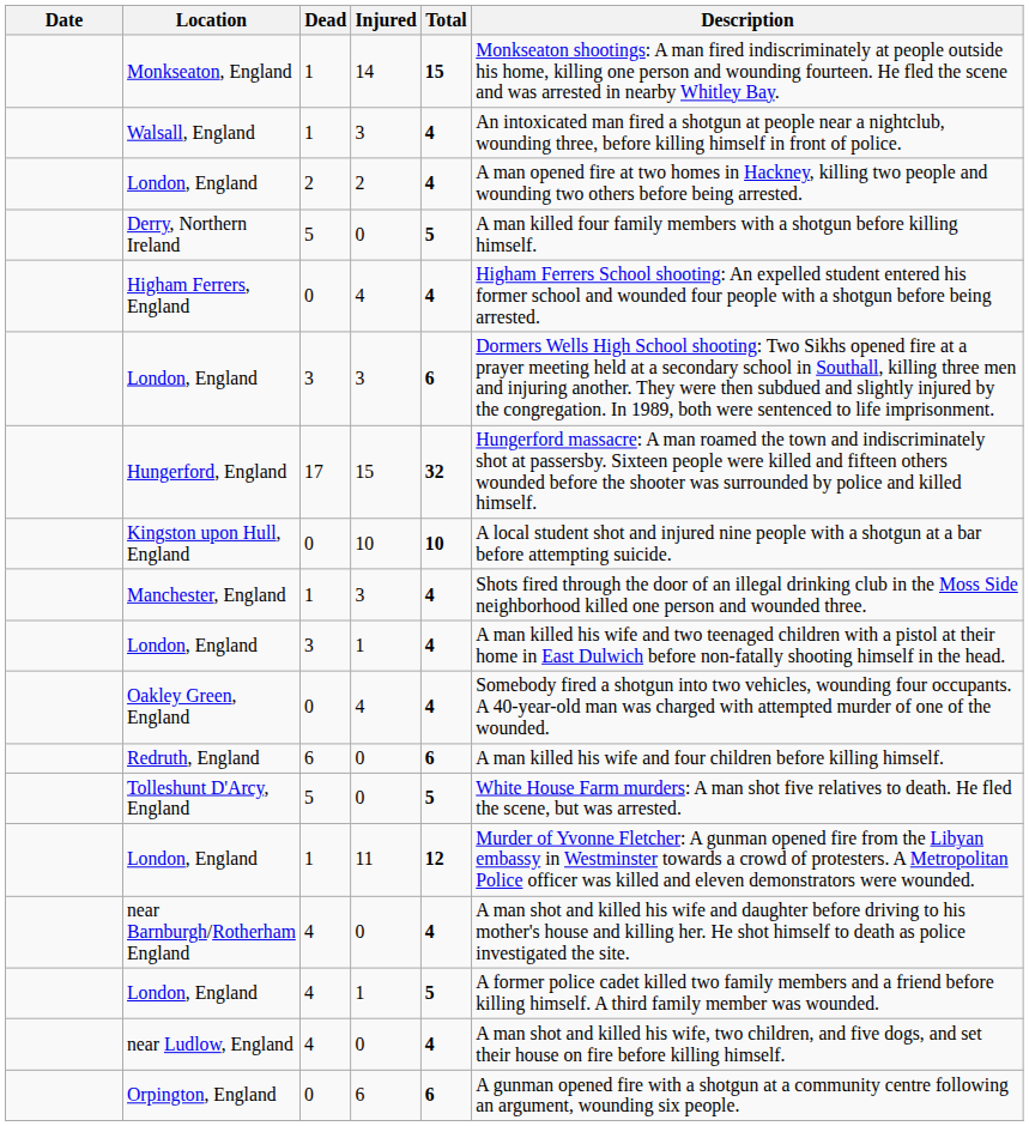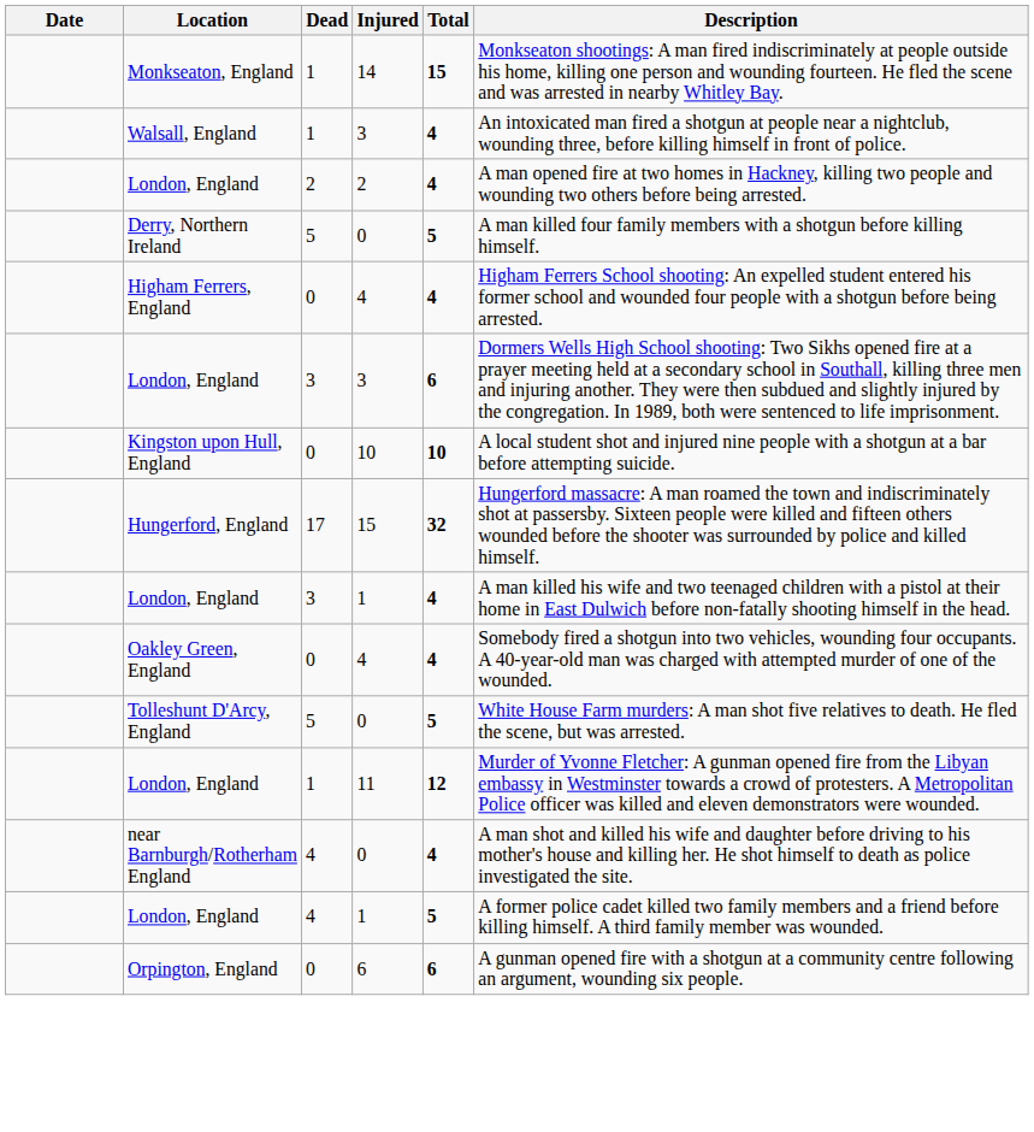 <table class="wikitable sortable mw-datatable">
 <tr>
 <th width=12%>Date</th>
 <th width=16%>Location</th>
 <th width=5%>Dead</th>
 <th width=5%>Injured</th>
 <th width=5%>Total</th>
 <th width=60%>Description</th>
 </tr>
 <tr>
 <td></td>
 <td><a href='#'>Monkseaton</a>, England</td>
 <td>1</td>
 <td>14</td>
 <td><strong>15</strong></td>
 <td><a href='#'>Monkseaton shootings</a>: A man fired indiscriminately at people outside his home, killing one person and wounding fourteen. He fled the scene and was arrested in nearby <a href='#'>Whitley Bay</a>.</td>
 </tr>
 <tr>
 <td></td>
 <td><a href='#'>Walsall</a>, England</td>
 <td>1</td>
 <td>3</td>
 <td><strong>4</strong></td>
 <td>An intoxicated man fired a shotgun at people near a nightclub, wounding three, before killing himself in front of police.</td>
 </tr>
 <tr>
 <td></td>
 <td><a href='#'>London</a>, England</td>
 <td>2</td>
 <td>2</td>
 <td><strong>4</strong></td>
 <td>A man opened fire at two homes in <a href='#'>Hackney</a>, killing two people and wounding two others before being arrested.</td>
 </tr>
 <tr>
 <td></td>
 <td><a href='#'>Derry</a>, Northern Ireland</td>
 <td>5</td>
 <td>0</td>
 <td><strong>5</strong></td>
 <td>A man killed four family members with a shotgun before killing himself.</td>
 </tr>
 <tr>
 <td></td>
 <td><a href='#'>Higham Ferrers</a>, England</td>
 <td>0</td>
 <td>4</td>
 <td><strong>4</strong></td>
 <td><a href='#'>Higham Ferrers School shooting</a>: An expelled student entered his former school and wounded four people with a shotgun before being arrested.</td>
 </tr>
 <tr>
 <td></td>
 <td><a href='#'>London</a>, England</td>
 <td>3</td>
 <td>3</td>
 <td><strong>6</strong></td>
 <td><a href='#'>Dormers Wells High School shooting</a>: Two Sikhs opened fire at a prayer meeting held at a secondary school in <a href='#'>Southall</a>, killing three men and injuring another. They were then subdued and slightly injured by the congregation. In 1989, both were sentenced to life imprisonment.</td>
 </tr>
 <tr>
 <td></td>
-<td><a href='#'>Hungerford</a>, England</td>
-<td>17</td>
-<td>15</td>
-<td><strong>32</strong></td>
-<td><a href='#'>Hungerford massacre</a>: A man roamed the town and indiscriminately shot at passersby. Sixteen people were killed and fifteen others wounded before the shooter was surrounded by police and killed himself.</td>
-</tr>
-<tr>
-<td></td>
 <td><a href='#'>Kingston upon Hull</a>, England</td>
 <td>0</td>
 <td>10</td>
 <td><strong>10</strong></td>
 <td>A local student shot and injured nine people with a shotgun at a bar before attempting suicide.</td>
 </tr>
 <tr>
 <td></td>
-<td><a href='#'>Manchester</a>, England</td>
-<td>1</td>
-<td>3</td>
-<td><strong>4</strong></td>
-<td>Shots fired through the door of an illegal drinking club in the <a href='#'>Moss Side</a> neighborhood killed one person and wounded three.</td>
+<td><a href='#'>Hungerford</a>, England</td>
+<td>17</td>
+<td>15</td>
+<td><strong>32</strong></td>
+<td><a href='#'>Hungerford massacre</a>: A man roamed the town and indiscriminately shot at passersby. Sixteen people were killed and fifteen others wounded before the shooter was surrounded by police and killed himself.</td>
 </tr>
 <tr>
 <td></td>
 <td><a href='#'>London</a>, England</td>
 <td>3</td>
 <td>1</td>
 <td><strong>4</strong></td>
 <td>A man killed his wife and two teenaged children with a pistol at their home in <a href='#'>East Dulwich</a> before non-fatally shooting himself in the head.</td>
 </tr>
 <tr>
 <td></td>
 <td><a href='#'>Oakley Green</a>, England</td>
 <td>0</td>
 <td>4</td>
 <td><strong>4</strong></td>
 <td>Somebody fired a shotgun into two vehicles, wounding four occupants. A 40-year-old man was charged with attempted murder of one of the wounded.</td>
-</tr>
-<tr>
-<td></td>
-<td><a href='#'>Redruth</a>, England</td>
-<td>6</td>
-<td>0</td>
-<td><strong>6</strong></td>
-<td>A man killed his wife and four children before killing himself.</td>
 </tr>
 <tr>
 <td></td>
 <td><a href='#'>Tolleshunt D'Arcy</a>, England</td>
 <td>5</td>
 <td>0</td>
 <td><strong>5</strong></td>
 <td><a href='#'>White House Farm murders</a>: A man shot five relatives to death. He fled the scene, but was arrested.</td>
 </tr>
 <tr>
 <td></td>
 <td><a href='#'>London</a>, England</td>
 <td>1</td>
 <td>11</td>
 <td><strong>12</strong></td>
 <td><a href='#'>Murder of Yvonne Fletcher</a>: A gunman opened fire from the <a href='#'>Libyan embassy</a> in <a href='#'>Westminster</a> towards a crowd of protesters. A <a href='#'>Metropolitan Police</a> officer was killed and eleven demonstrators were wounded.</td>
 </tr>
 <tr>
 <td></td>
 <td>near <a href='#'>Barnburgh</a>/<a href='#'>Rotherham</a> England</td>
 <td>4</td>
 <td>0</td>
 <td><strong>4</strong></td>
 <td>A man shot and killed his wife and daughter before driving to his mother's house and killing her. He shot himself to death as police investigated the site.</td>
 </tr>
 <tr>
 <td></td>
 <td><a href='#'>London</a>, England</td>
 <td>4</td>
 <td>1</td>
 <td><strong>5</strong></td>
 <td>A former police cadet killed two family members and a friend before killing himself. A third family member was wounded.</td>
 </tr>
 <tr>
 <td></td>
-<td>near <a href='#'>Ludlow</a>, England</td>
-<td>4</td>
-<td>0</td>
-<td><strong>4</strong></td>
-<td>A man shot and killed his wife, two children, and five dogs, and set their house on fire before killing himself.</td>
-</tr>
-<tr>
-<td></td>
 <td><a href='#'>Orpington</a>, England</td>
 <td>0</td>
 <td>6</td>
 <td><strong>6</strong></td>
 <td>A gunman opened fire with a shotgun at a community centre following an argument, wounding six people.</td>
 </tr>
 </table>
